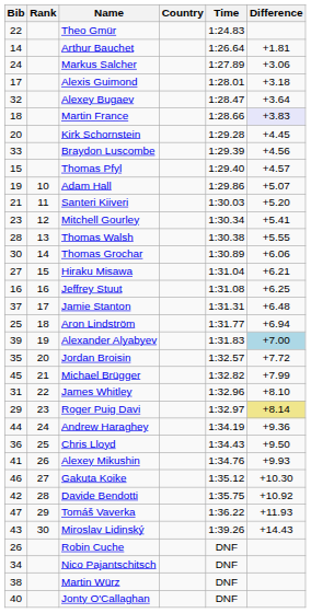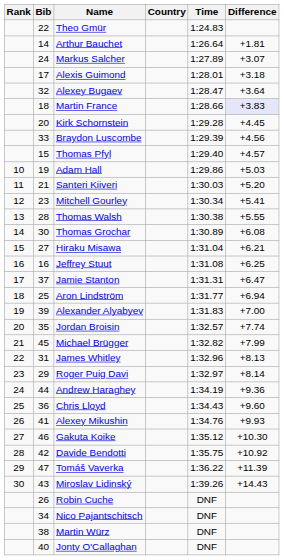 <table class="wikitable sortable" style="text-align:center">
 <tr>
+<th>Rank</th>
 <th>Bib</th>
-<th>Rank</th>
 <th>Name</th>
 <th>Country</th>
 <th>Time</th>
 <th>Difference</th>
 </tr>
 <tr>
+<td></td>
 <td>22</td>
-<td></td>
 <td align="left"><a href='#'>Theo Gmür</a></td>
 <td align="left"></td>
 <td>1:24.83</td>
 <td></td>
 </tr>
 <tr>
+<td></td>
 <td>14</td>
-<td></td>
 <td align="left"><a href='#'>Arthur Bauchet</a></td>
 <td align="left"></td>
 <td>1:26.64</td>
 <td>+1.81</td>
 </tr>
 <tr>
+<td></td>
 <td>24</td>
-<td></td>
 <td align="left"><a href='#'>Markus Salcher</a></td>
 <td align="left"></td>
 <td>1:27.89</td>
-<td>+3.06</td>
+<td>+3.07</td>
 </tr>
 <tr>
+<td></td>
 <td>17</td>
-<td></td>
 <td align="left"><a href='#'>Alexis Guimond</a></td>
 <td align="left"></td>
 <td>1:28.01</td>
 <td>+3.18</td>
 </tr>
 <tr>
+<td></td>
 <td>32</td>
-<td></td>
 <td align="left"><a href='#'>Alexey Bugaev</a></td>
 <td align="left"></td>
 <td>1:28.47</td>
 <td>+3.64</td>
 </tr>
 <tr>
+<td></td>
 <td>18</td>
-<td></td>
 <td align="left"><a href='#'>Martin France</a></td>
 <td align="left"></td>
 <td>1:28.66</td>
 <td style="background: lavender;">+3.83</td>
 </tr>
 <tr>
+<td></td>
 <td>20</td>
-<td></td>
 <td align="left"><a href='#'>Kirk Schornstein</a></td>
 <td align="left"></td>
 <td>1:29.28</td>
 <td>+4.45</td>
 </tr>
 <tr>
+<td></td>
 <td>33</td>
-<td></td>
 <td align="left"><a href='#'>Braydon Luscombe</a></td>
 <td align="left"></td>
 <td>1:29.39</td>
 <td>+4.56</td>
 </tr>
 <tr>
+<td></td>
 <td>15</td>
-<td></td>
 <td align="left"><a href='#'>Thomas Pfyl</a></td>
 <td align="left"></td>
 <td>1:29.40</td>
 <td>+4.57</td>
 </tr>
 <tr>
+<td>10</td>
 <td>19</td>
-<td>10</td>
 <td align="left"><a href='#'>Adam Hall</a></td>
 <td align="left"></td>
 <td>1:29.86</td>
-<td>+5.07</td>
+<td>+5.03</td>
 </tr>
 <tr>
+<td>11</td>
 <td>21</td>
-<td>11</td>
 <td align="left"><a href='#'>Santeri Kiiveri</a></td>
 <td align="left"></td>
 <td>1:30.03</td>
 <td>+5.20</td>
 </tr>
 <tr>
+<td>12</td>
 <td>23</td>
-<td>12</td>
 <td align="left"><a href='#'>Mitchell Gourley</a></td>
 <td align="left"></td>
 <td>1:30.34</td>
 <td>+5.41</td>
 </tr>
 <tr>
+<td>13</td>
 <td>28</td>
-<td>13</td>
 <td align="left"><a href='#'>Thomas Walsh</a></td>
 <td align="left"></td>
 <td>1:30.38</td>
 <td>+5.55</td>
 </tr>
 <tr>
+<td>14</td>
 <td>30</td>
-<td>14</td>
 <td align="left"><a href='#'>Thomas Grochar</a></td>
 <td align="left"></td>
 <td>1:30.89</td>
-<td>+6.06</td>
+<td>+6.08</td>
 </tr>
 <tr>
+<td>15</td>
 <td>27</td>
-<td>15</td>
 <td align="left"><a href='#'>Hiraku Misawa</a></td>
 <td align="left"></td>
 <td>1:31.04</td>
 <td>+6.21</td>
 </tr>
 <tr>
 <td>16</td>
 <td>16</td>
 <td align="left"><a href='#'>Jeffrey Stuut</a></td>
 <td align="left"></td>
 <td>1:31.08</td>
 <td>+6.25</td>
 </tr>
 <tr>
+<td>17</td>
 <td>37</td>
-<td>17</td>
 <td align="left"><a href='#'>Jamie Stanton</a></td>
 <td align="left"></td>
 <td>1:31.31</td>
-<td>+6.48</td>
+<td>+6.47</td>
 </tr>
 <tr>
+<td>18</td>
 <td>25</td>
-<td>18</td>
 <td align="left"><a href='#'>Aron Lindström</a></td>
 <td align="left"></td>
 <td>1:31.77</td>
 <td>+6.94</td>
 </tr>
 <tr>
+<td>19</td>
 <td>39</td>
-<td>19</td>
 <td align="left"><a href='#'>Alexander Alyabyev</a></td>
 <td align="left"></td>
 <td>1:31.83</td>
-<td style="background: lightblue;">+7.00</td>
+<td>+7.00</td>
 </tr>
 <tr>
+<td>20</td>
 <td>35</td>
-<td>20</td>
 <td align="left"><a href='#'>Jordan Broisin</a></td>
 <td align="left"></td>
 <td>1:32.57</td>
-<td>+7.72</td>
+<td>+7.74</td>
 </tr>
 <tr>
+<td>21</td>
 <td>45</td>
-<td>21</td>
 <td align="left"><a href='#'>Michael Brügger</a></td>
 <td align="left"></td>
 <td>1:32.82</td>
 <td>+7.99</td>
 </tr>
 <tr>
+<td>22</td>
 <td>31</td>
-<td>22</td>
 <td align="left"><a href='#'>James Whitley</a></td>
 <td align="left"></td>
 <td>1:32.96</td>
-<td>+8.10</td>
+<td>+8.13</td>
 </tr>
 <tr>
+<td>23</td>
 <td>29</td>
-<td>23</td>
 <td align="left"><a href='#'>Roger Puig Davi</a></td>
 <td align="left"></td>
 <td>1:32.97</td>
-<td style="background: khaki;">+8.14</td>
+<td>+8.14</td>
 </tr>
 <tr>
+<td>24</td>
 <td>44</td>
-<td>24</td>
 <td align="left"><a href='#'>Andrew Haraghey</a></td>
 <td align="left"></td>
 <td>1:34.19</td>
 <td>+9.36</td>
 </tr>
 <tr>
+<td>25</td>
 <td>36</td>
-<td>25</td>
 <td align="left"><a href='#'>Chris Lloyd</a></td>
 <td align="left"></td>
 <td>1:34.43</td>
-<td>+9.50</td>
+<td>+9.60</td>
 </tr>
 <tr>
+<td>26</td>
 <td>41</td>
-<td>26</td>
 <td align="left"><a href='#'>Alexey Mikushin</a></td>
 <td align="left"></td>
 <td>1:34.76</td>
 <td>+9.93</td>
 </tr>
 <tr>
+<td>27</td>
 <td>46</td>
-<td>27</td>
 <td align="left"><a href='#'>Gakuta Koike</a></td>
 <td align="left"></td>
 <td>1:35.12</td>
 <td>+10.30</td>
 </tr>
 <tr>
+<td>28</td>
 <td>42</td>
-<td>28</td>
 <td align="left"><a href='#'>Davide Bendotti</a></td>
 <td align="left"></td>
 <td>1:35.75</td>
 <td>+10.92</td>
 </tr>
 <tr>
+<td>29</td>
 <td>47</td>
-<td>29</td>
 <td align="left"><a href='#'>Tomáš Vaverka</a></td>
 <td align="left"></td>
 <td>1:36.22</td>
-<td>+11.93</td>
+<td>+11.39</td>
 </tr>
 <tr>
+<td>30</td>
 <td>43</td>
-<td>30</td>
 <td align="left"><a href='#'>Miroslav Lidinský</a></td>
 <td align="left"></td>
 <td>1:39.26</td>
 <td>+14.43</td>
 </tr>
 <tr>
+<td></td>
 <td>26</td>
-<td></td>
 <td align="left"><a href='#'>Robin Cuche</a></td>
 <td align="left"></td>
 <td>DNF</td>
 <td></td>
 </tr>
 <tr>
+<td></td>
 <td>34</td>
-<td></td>
 <td align="left"><a href='#'>Nico Pajantschitsch</a></td>
 <td align="left"></td>
 <td>DNF</td>
 <td></td>
 </tr>
 <tr>
+<td></td>
 <td>38</td>
-<td></td>
 <td align="left"><a href='#'>Martin Würz</a></td>
 <td align="left"></td>
 <td>DNF</td>
 <td></td>
 </tr>
 <tr>
+<td></td>
 <td>40</td>
-<td></td>
 <td align="left"><a href='#'>Jonty O'Callaghan</a></td>
 <td align="left"></td>
 <td>DNF</td>
 <td></td>
 </tr>
 </table>
